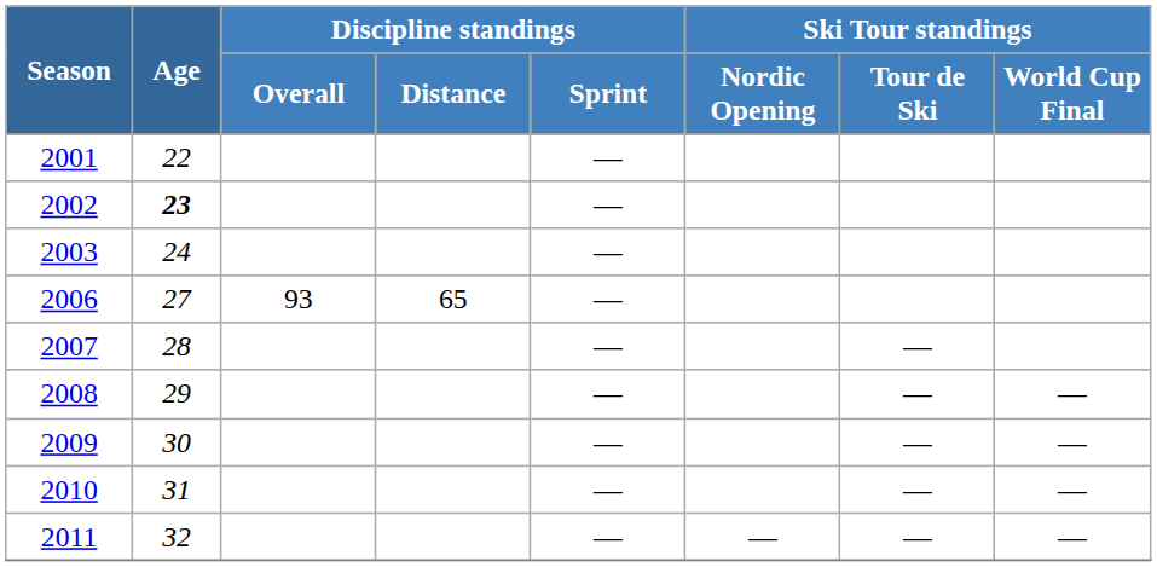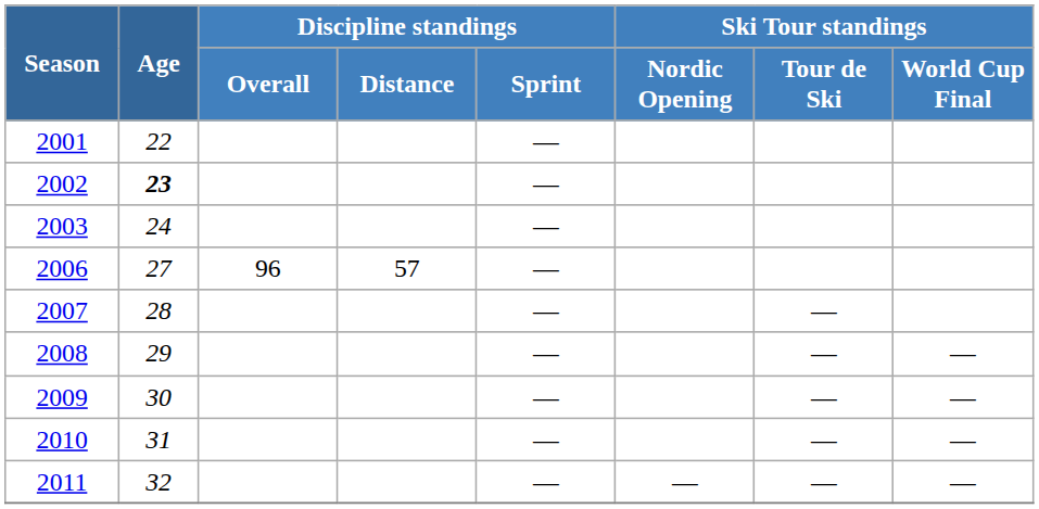 <table class="wikitable" style="font-size:95%; text-align:center; border:grey solid 1px; border-collapse:collapse; background:#ffffff;">
 <tr>
 <th style="background-color:#369; color:white; width:60px;" rowspan="2"> Season </th>
 <th style="background-color:#369; color:white; width:40px;" rowspan="2"> Age </th>
 <th style="background-color:#4180be; color:white;" colspan="3">Discipline standings</th>
 <th style="background-color:#4180be; color:white;" colspan="3">Ski Tour standings</th>
 </tr>
 <tr>
 <th style="background-color:#4180be; color:white; width:75px;">Overall</th>
 <th style="background-color:#4180be; color:white; width:75px;">Distance</th>
 <th style="background-color:#4180be; color:white; width:75px;">Sprint</th>
 <th style="background-color:#4180be; color:white; width:75px;">Nordic<br>Opening</th>
 <th style="background-color:#4180be; color:white; width:75px;">Tour de<br>Ski</th>
 <th style="background-color:#4180be; color:white; width:75px;">World Cup<br>Final</th>
 </tr>
 <tr>
 <td><a href='#'>2001</a></td>
 <td><em>22</em></td>
 <td></td>
 <td></td>
 <td>—</td>
 <td></td>
 <td></td>
 <td></td>
 </tr>
 <tr>
 <td><a href='#'>2002</a></td>
 <td><strong><em>23</em></strong></td>
 <td></td>
 <td></td>
 <td>—</td>
 <td></td>
 <td></td>
 <td></td>
 </tr>
 <tr>
 <td><a href='#'>2003</a></td>
 <td><em>24</em></td>
 <td></td>
 <td></td>
 <td>—</td>
 <td></td>
 <td></td>
 <td></td>
 </tr>
 <tr>
 <td><a href='#'>2006</a></td>
 <td><em>27</em></td>
-<td>93</td>
-<td>65</td>
+<td>96</td>
+<td>57</td>
 <td>—</td>
 <td></td>
 <td></td>
 <td></td>
 </tr>
 <tr>
 <td><a href='#'>2007</a></td>
 <td><em>28</em></td>
 <td></td>
 <td></td>
 <td>—</td>
 <td></td>
 <td>—</td>
 <td></td>
 </tr>
 <tr>
 <td><a href='#'>2008</a></td>
 <td><em>29</em></td>
 <td></td>
 <td></td>
 <td>—</td>
 <td></td>
 <td>—</td>
 <td>—</td>
 </tr>
 <tr>
 <td><a href='#'>2009</a></td>
 <td><em>30</em></td>
 <td></td>
 <td></td>
 <td>—</td>
 <td></td>
 <td>—</td>
 <td>—</td>
 </tr>
 <tr>
 <td><a href='#'>2010</a></td>
 <td><em>31</em></td>
 <td></td>
 <td></td>
 <td>—</td>
 <td></td>
 <td>—</td>
 <td>—</td>
 </tr>
 <tr>
 <td><a href='#'>2011</a></td>
 <td><em>32</em></td>
 <td></td>
 <td></td>
 <td>—</td>
 <td>—</td>
 <td>—</td>
 <td>—</td>
 </tr>
 <tr>
 </tr>
 </table>
